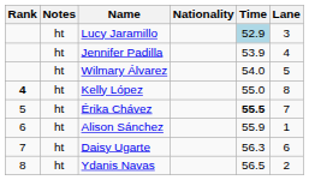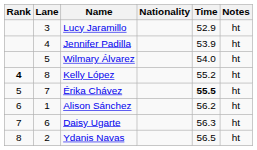 <table class="wikitable sortable" style="text-align:center">
 <tr>
 <th>Rank</th>
-<th>Notes</th>
+<th>Lane</th>
 <th>Name</th>
 <th>Nationality</th>
 <th>Time</th>
-<th>Lane</th>
+<th>Notes</th>
 </tr>
 <tr>
 <td></td>
-<td>ht</td>
+<td>3</td>
 <td align=left><a href='#'>Lucy Jaramillo</a></td>
 <td align=left></td>
-<td style="background: lightblue;">52.9</td>
-<td>3</td>
+<td>52.9</td>
+<td>ht</td>
 </tr>
 <tr>
 <td></td>
-<td>ht</td>
+<td>4</td>
 <td align=left><a href='#'>Jennifer Padilla</a></td>
 <td align=left></td>
 <td>53.9</td>
-<td>4</td>
+<td>ht</td>
 </tr>
 <tr>
 <td></td>
-<td>ht</td>
+<td>5</td>
 <td align=left><a href='#'>Wilmary Álvarez</a></td>
 <td align=left></td>
 <td>54.0</td>
-<td>5</td>
+<td>ht</td>
 </tr>
 <tr>
 <td><strong>4</strong></td>
-<td>ht</td>
+<td>8</td>
 <td align=left><a href='#'>Kelly López</a></td>
 <td align=left></td>
-<td>55.0</td>
-<td>8</td>
+<td>55.2</td>
+<td>ht</td>
 </tr>
 <tr>
 <td>5</td>
-<td>ht</td>
+<td>7</td>
 <td align=left><a href='#'>Érika Chávez</a></td>
 <td align=left></td>
 <td><strong>55.5</strong></td>
-<td>7</td>
+<td>ht</td>
 </tr>
 <tr>
 <td>6</td>
-<td>ht</td>
+<td>1</td>
 <td align=left><a href='#'>Alison Sánchez</a></td>
 <td align=left></td>
-<td>55.9</td>
-<td>1</td>
+<td>56.2</td>
+<td>ht</td>
 </tr>
 <tr>
 <td>7</td>
-<td>ht</td>
+<td>6</td>
 <td align=left><a href='#'>Daisy Ugarte</a></td>
 <td align=left></td>
 <td>56.3</td>
-<td>6</td>
+<td>ht</td>
 </tr>
 <tr>
 <td>8</td>
-<td>ht</td>
+<td>2</td>
 <td align=left><a href='#'>Ydanis Navas</a></td>
 <td align=left></td>
 <td>56.5</td>
-<td>2</td>
+<td>ht</td>
 </tr>
 </table>
